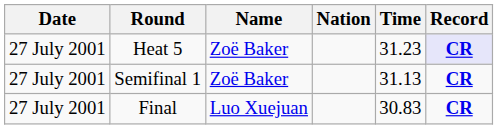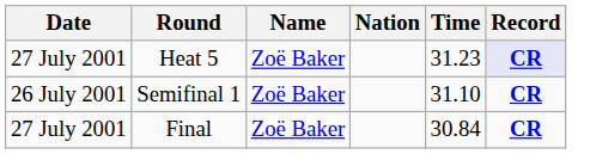 <table class="wikitable" style="text-align:center">
 <tr>
 <th>Date</th>
 <th>Round</th>
 <th>Name</th>
 <th>Nation</th>
 <th>Time</th>
 <th>Record</th>
 </tr>
 <tr>
 <td>27 July 2001</td>
 <td>Heat 5</td>
 <td align="left"><a href='#'>Zoë Baker</a></td>
 <td align="left"></td>
 <td>31.23</td>
 <td style="background: lavender;"><strong><a href='#'>CR</a></strong></td>
 </tr>
 <tr>
-<td>27 July 2001</td>
+<td>26 July 2001</td>
 <td>Semifinal 1</td>
 <td align="left"><a href='#'>Zoë Baker</a></td>
 <td align="left"></td>
-<td>31.13</td>
+<td>31.10</td>
 <td><strong><a href='#'>CR</a></strong></td>
 </tr>
 <tr>
 <td>27 July 2001</td>
 <td>Final</td>
-<td align="left"><a href='#'>Luo Xuejuan</a></td>
+<td align="left"><a href='#'>Zoë Baker</a></td>
 <td align="left"></td>
-<td>30.83</td>
+<td>30.84</td>
 <td><strong><a href='#'>CR</a></strong></td>
 </tr>
 </table>
